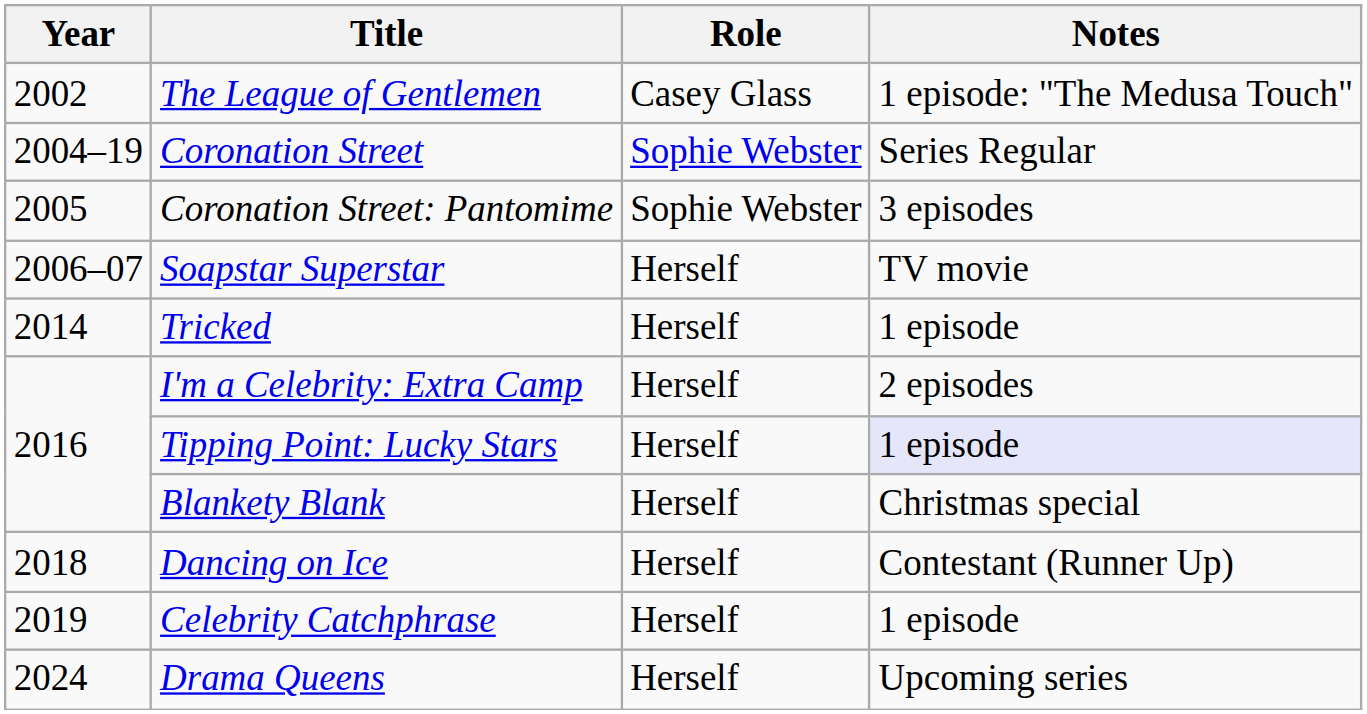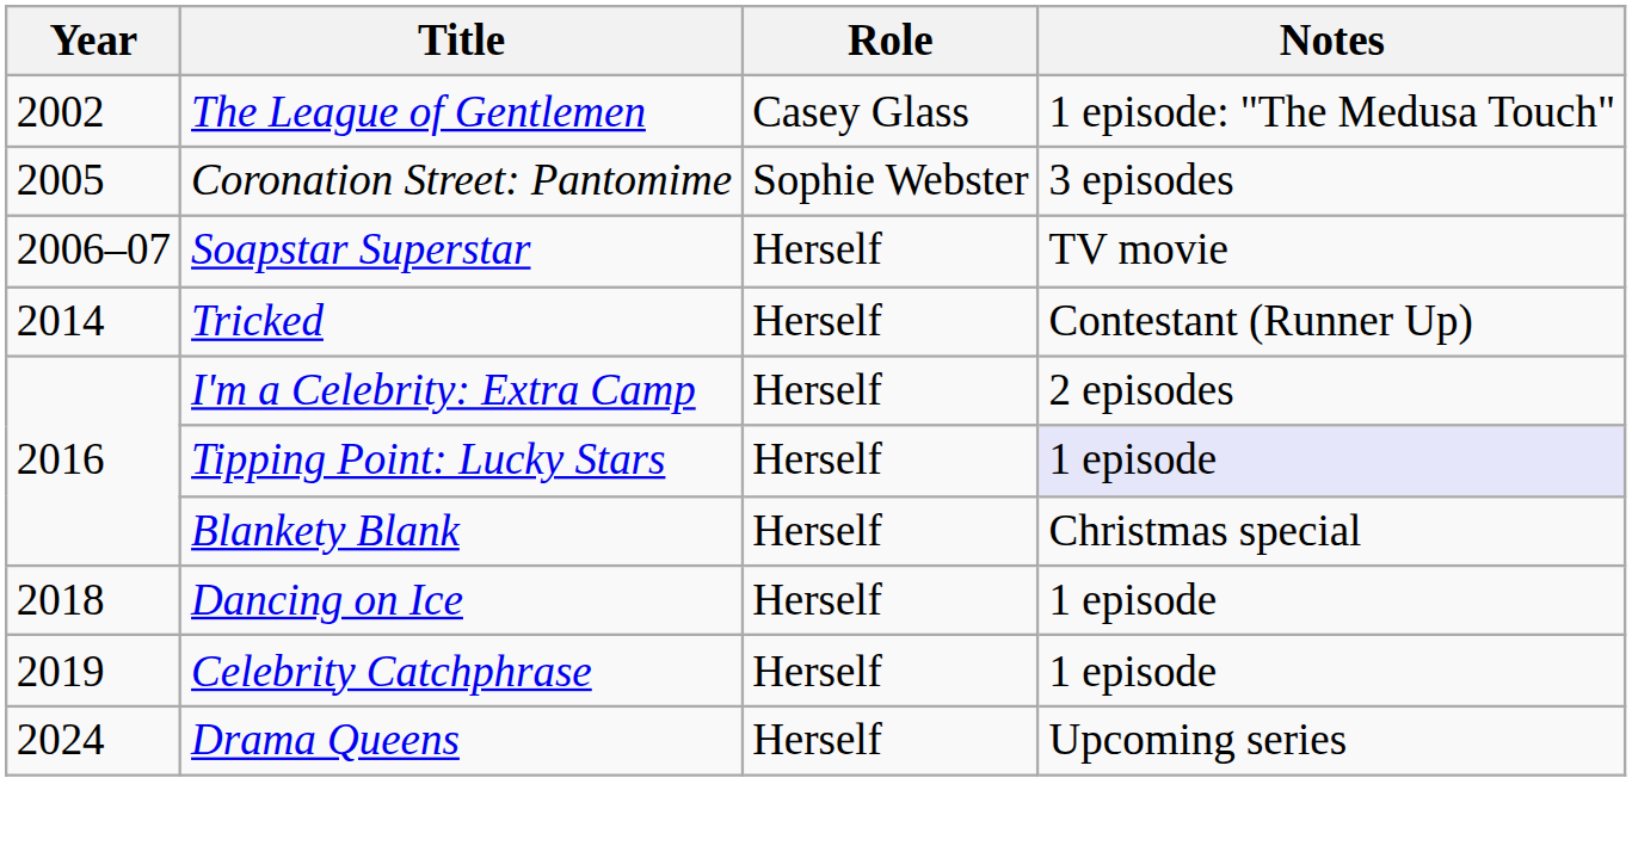 <table class="wikitable sortable">
 <tr>
 <th>Year</th>
 <th>Title</th>
 <th>Role</th>
 <th class="unsortable">Notes</th>
 </tr>
 <tr>
 <td>2002</td>
 <td><em><a href='#'>The League of Gentlemen</a></em></td>
 <td>Casey Glass</td>
 <td>1 episode: "The Medusa Touch"</td>
-</tr>
-<tr>
-<td>2004–19</td>
-<td><em><a href='#'>Coronation Street</a></em></td>
-<td><a href='#'>Sophie Webster</a></td>
-<td>Series Regular</td>
 </tr>
 <tr>
 <td>2005</td>
 <td><em>Coronation Street: Pantomime</em></td>
 <td>Sophie Webster</td>
 <td>3 episodes</td>
 </tr>
 <tr>
 <td>2006–07</td>
 <td><em><a href='#'>Soapstar Superstar</a></em></td>
 <td>Herself</td>
 <td>TV movie</td>
 </tr>
 <tr>
 <td>2014</td>
 <td><em><a href='#'>Tricked</a></em></td>
 <td>Herself</td>
-<td>1 episode</td>
+<td>Contestant (Runner Up)</td>
 </tr>
 <tr>
 <td rowspan=3>2016</td>
 <td><em><a href='#'>I'm a Celebrity: Extra Camp</a></em></td>
 <td>Herself</td>
 <td>2 episodes</td>
 </tr>
 <tr>
 <td><em><a href='#'>Tipping Point: Lucky Stars</a></em></td>
 <td>Herself</td>
 <td style="background: lavender;">1 episode</td>
 </tr>
 <tr>
 <td><em><a href='#'>Blankety Blank</a></em></td>
 <td>Herself</td>
 <td>Christmas special</td>
 </tr>
 <tr>
 <td>2018</td>
 <td><em><a href='#'>Dancing on Ice</a></em></td>
 <td>Herself</td>
-<td>Contestant (Runner Up)</td>
+<td>1 episode</td>
 </tr>
 <tr>
 <td>2019</td>
 <td><em><a href='#'>Celebrity Catchphrase</a></em></td>
 <td>Herself</td>
 <td>1 episode</td>
 </tr>
 <tr>
 <td>2024</td>
 <td><a href='#'><em>Drama Queens</em></a></td>
 <td>Herself</td>
 <td>Upcoming series</td>
 </tr>
 </table>
